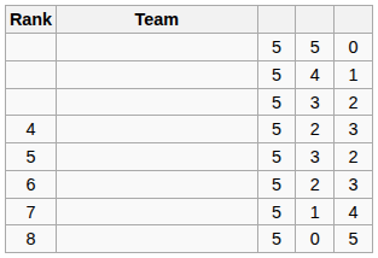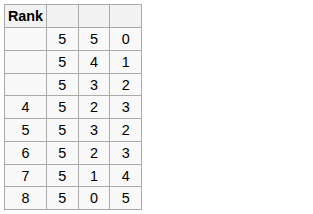 <table class="wikitable" style="text-align:center; font-size:90%;">
 <tr>
 <th width=35>Rank</th>
-<th width=160>Team</th>
 <th width=25></th>
 <th width=25></th>
 <th width=25></th>
 </tr>
 <tr>
 <td></td>
-<td align="left"></td>
 <td>5</td>
 <td>5</td>
 <td>0</td>
 </tr>
 <tr>
 <td></td>
-<td align="left"></td>
 <td>5</td>
 <td>4</td>
 <td>1</td>
 </tr>
 <tr>
 <td></td>
-<td align="left"></td>
 <td>5</td>
 <td>3</td>
 <td>2</td>
 </tr>
 <tr>
 <td>4</td>
-<td align="left"></td>
 <td>5</td>
 <td>2</td>
 <td>3</td>
 </tr>
 <tr>
 <td>5</td>
-<td align="left"></td>
 <td>5</td>
 <td>3</td>
 <td>2</td>
 </tr>
 <tr>
 <td>6</td>
-<td align="left"></td>
 <td>5</td>
 <td>2</td>
 <td>3</td>
 </tr>
 <tr>
 <td>7</td>
-<td align="left"></td>
 <td>5</td>
 <td>1</td>
 <td>4</td>
 </tr>
 <tr>
 <td>8</td>
-<td align="left"></td>
 <td>5</td>
 <td>0</td>
 <td>5</td>
 </tr>
 </table>
